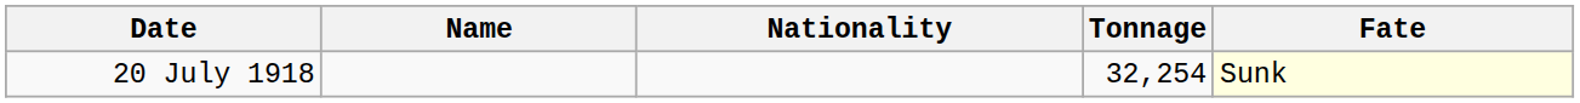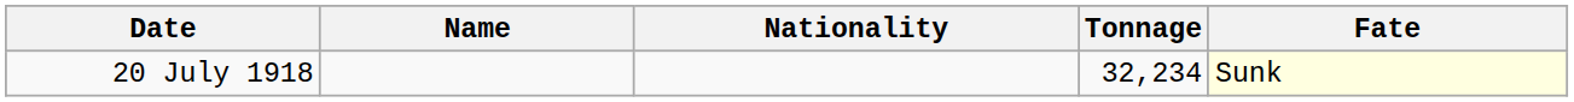 <table class="wikitable sortable">
 <tr>
 <th width="140px">Date</th>
 <th width="140px">Name</th>
 <th width="200px">Nationality</th>
 <th width="25px">Tonnage</th>
 <th width="160px">Fate</th>
 </tr>
 <tr>
 <td align="right">20 July 1918</td>
 <td align="left"></td>
 <td align="left"></td>
-<td align="right">32,254</td>
+<td align="right">32,234</td>
 <td align="left" style="background: lightyellow;">Sunk</td>
 </tr>
 </table>
